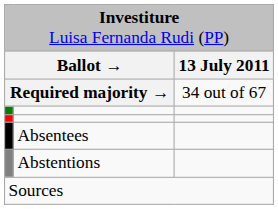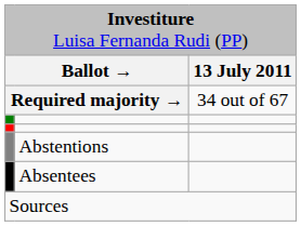 <table class="wikitable" style="text-align:center;">
 <tr>
 <td colspan="3" align="center" bgcolor="#C0C0C0"><strong>Investiture</strong><br><a href='#'>Luisa Fernanda Rudi</a> (<a href='#'>PP</a>)</td>
 </tr>
 <tr>
 <th colspan="2" width="150px">Ballot →</th>
 <th>13 July 2011</th>
 </tr>
 <tr>
 <th colspan="2">Required majority →</th>
 <td>34 out of 67 </td>
 </tr>
 <tr>
 <th width="1px" style="background:green;"></th>
 <td align="left"></td>
 <td></td>
 </tr>
 <tr>
 <th style="color:inherit;background:red;"></th>
 <td align="left"></td>
 <td></td>
 </tr>
 <tr>
-<th style="color:inherit;background:black;"></th>
-<td align="left"><span>Absentees</span></td>
+<th style="color:inherit;background:gray;"></th>
+<td align="left"><span>Abstentions</span></td>
 <td></td>
 </tr>
 <tr>
-<th style="color:inherit;background:gray;"></th>
-<td align="left"><span>Abstentions</span></td>
+<th style="color:inherit;background:black;"></th>
+<td align="left"><span>Absentees</span></td>
 <td></td>
 </tr>
 <tr>
 <td align="left" colspan="3">Sources</td>
 </tr>
 </table>
